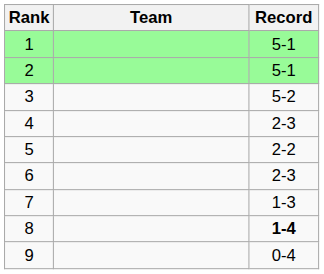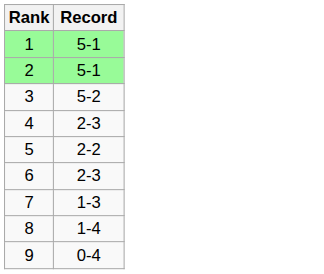 <table class="wikitable" style="text-align: center;">
 <tr>
 <th width=40>Rank</th>
-<th width=180>Team</th>
 <th width=60>Record</th>
 </tr>
 <tr bgcolor="#98fb98">
 <td>1</td>
-<td align="left"></td>
 <td>5-1</td>
 </tr>
 <tr bgcolor="#98fb98">
 <td>2</td>
-<td align="left"></td>
 <td>5-1</td>
 </tr>
 <tr>
 <td>3</td>
-<td align="left"></td>
 <td>5-2</td>
 </tr>
 <tr>
 <td>4</td>
-<td align="left"></td>
 <td>2-3</td>
 </tr>
 <tr>
 <td>5</td>
-<td align="left"></td>
 <td>2-2</td>
 </tr>
 <tr>
 <td>6</td>
-<td align="left"></td>
 <td>2-3</td>
 </tr>
 <tr>
 <td>7</td>
-<td align="left"></td>
 <td>1-3</td>
 </tr>
 <tr>
 <td>8</td>
-<td align="left"></td>
-<td><strong>1-4</strong></td>
+<td>1-4</td>
 </tr>
 <tr>
 <td>9</td>
-<td align="left"></td>
 <td>0-4</td>
 </tr>
 </table>
